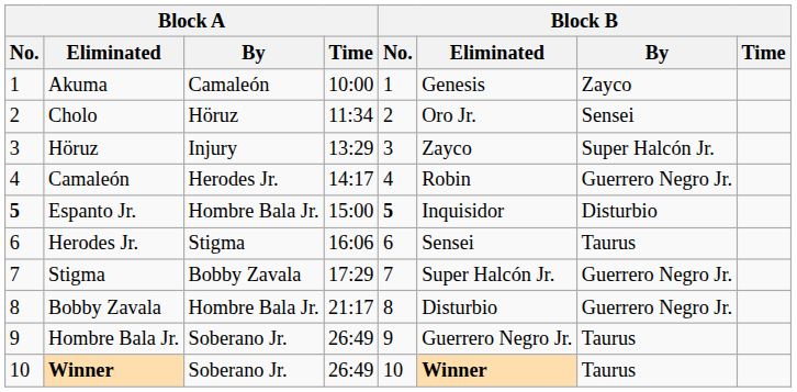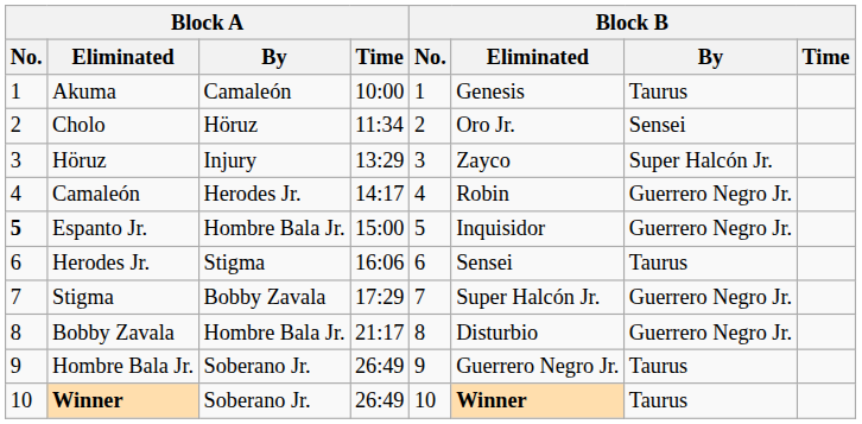 <table class="wikitable">
 <tr>
 <th colspan=4>Block A</th>
 <th colspan=4>Block B</th>
 </tr>
 <tr>
 <th>No.</th>
 <th>Eliminated</th>
 <th>By</th>
 <th>Time</th>
 <th>No.</th>
 <th>Eliminated</th>
 <th>By</th>
 <th>Time</th>
 </tr>
 <tr>
 <td>1</td>
 <td>Akuma</td>
 <td>Camaleón</td>
 <td>10:00</td>
 <td>1</td>
 <td>Genesis</td>
-<td>Zayco</td>
+<td>Taurus</td>
 <td> </td>
 </tr>
 <tr>
 <td>2</td>
 <td>Cholo</td>
 <td>Höruz</td>
 <td>11:34</td>
 <td>2</td>
 <td>Oro Jr.</td>
 <td>Sensei</td>
 <td> </td>
 </tr>
 <tr>
 <td>3</td>
 <td>Höruz</td>
 <td>Injury</td>
 <td>13:29</td>
 <td>3</td>
 <td>Zayco</td>
 <td>Super Halcón Jr.</td>
 <td> </td>
 </tr>
 <tr>
 <td>4</td>
 <td>Camaleón</td>
 <td>Herodes Jr.</td>
 <td>14:17</td>
 <td>4</td>
 <td>Robin</td>
 <td>Guerrero Negro Jr.</td>
 <td> </td>
 </tr>
 <tr>
 <td><strong>5</strong></td>
 <td>Espanto Jr.</td>
 <td>Hombre Bala Jr.</td>
 <td>15:00</td>
-<td><strong>5</strong></td>
+<td>5</td>
 <td>Inquisidor</td>
-<td>Disturbio</td>
+<td>Guerrero Negro Jr.</td>
 <td> </td>
 </tr>
 <tr>
 <td>6</td>
 <td>Herodes Jr.</td>
 <td>Stigma</td>
 <td>16:06</td>
 <td>6</td>
 <td>Sensei</td>
 <td>Taurus</td>
 <td> </td>
 </tr>
 <tr>
 <td>7</td>
 <td>Stigma</td>
 <td>Bobby Zavala</td>
 <td>17:29</td>
 <td>7</td>
 <td>Super Halcón Jr.</td>
 <td>Guerrero Negro Jr.</td>
 <td> </td>
 </tr>
 <tr>
 <td>8</td>
 <td>Bobby Zavala</td>
 <td>Hombre Bala Jr.</td>
 <td>21:17</td>
 <td>8</td>
 <td>Disturbio</td>
 <td>Guerrero Negro Jr.</td>
 <td> </td>
 </tr>
 <tr>
 <td>9</td>
 <td>Hombre Bala Jr.</td>
 <td>Soberano Jr.</td>
 <td>26:49</td>
 <td>9</td>
 <td>Guerrero Negro Jr.</td>
 <td>Taurus</td>
 <td> </td>
 </tr>
 <tr>
 <td>10</td>
 <td style="background: #ffdead;"><strong>Winner</strong></td>
 <td>Soberano Jr.</td>
 <td>26:49</td>
 <td>10</td>
 <td style="background: #ffdead;"><strong>Winner</strong></td>
 <td>Taurus</td>
 <td> </td>
 </tr>
 </table>
